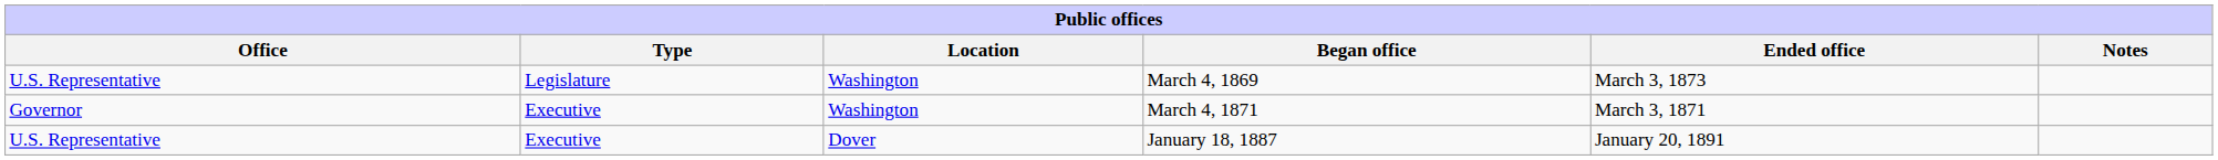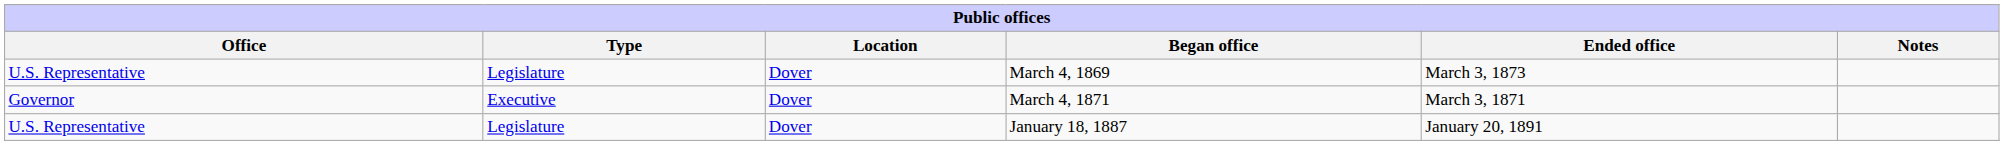 <table class=wikitable style="width: 94%" style="text-align: center;" align="center">
 <tr bgcolor=#cccccc>
 <th colspan=7 style="background: #ccccff;">Public offices</th>
 </tr>
 <tr>
 <th><strong>Office</strong></th>
 <th><strong>Type</strong></th>
 <th><strong>Location</strong></th>
 <th><strong>Began office</strong></th>
 <th><strong>Ended office</strong></th>
 <th><strong>Notes</strong></th>
 </tr>
 <tr>
 <td><a href='#'>U.S. Representative</a></td>
 <td><a href='#'>Legislature</a></td>
-<td><a href='#'>Washington</a></td>
+<td><a href='#'>Dover</a></td>
 <td>March 4, 1869</td>
 <td>March 3, 1873</td>
 <td></td>
 </tr>
 <tr>
 <td><a href='#'>Governor</a></td>
 <td><a href='#'>Executive</a></td>
-<td><a href='#'>Washington</a></td>
+<td><a href='#'>Dover</a></td>
 <td>March 4, 1871</td>
 <td>March 3, 1871</td>
 <td></td>
 </tr>
 <tr>
 <td><a href='#'>U.S. Representative</a></td>
-<td><a href='#'>Executive</a></td>
+<td><a href='#'>Legislature</a></td>
 <td><a href='#'>Dover</a></td>
 <td>January 18, 1887</td>
 <td>January 20, 1891</td>
 <td></td>
 </tr>
 </table>
